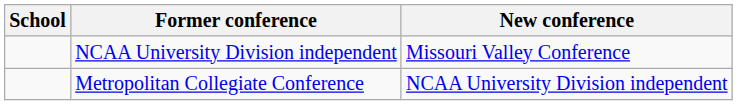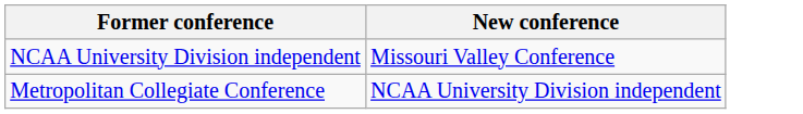 <table class="wikitable sortable">
 <tr>
-<th>School</th>
 <th>Former conference</th>
 <th>New conference</th>
 </tr>
 <tr>
-<td></td>
 <td><a href='#'>NCAA University Division independent</a></td>
 <td><a href='#'>Missouri Valley Conference</a></td>
 </tr>
 <tr>
-<td></td>
 <td><a href='#'>Metropolitan Collegiate Conference</a></td>
 <td><a href='#'>NCAA University Division independent</a></td>
 </tr>
 </table>
